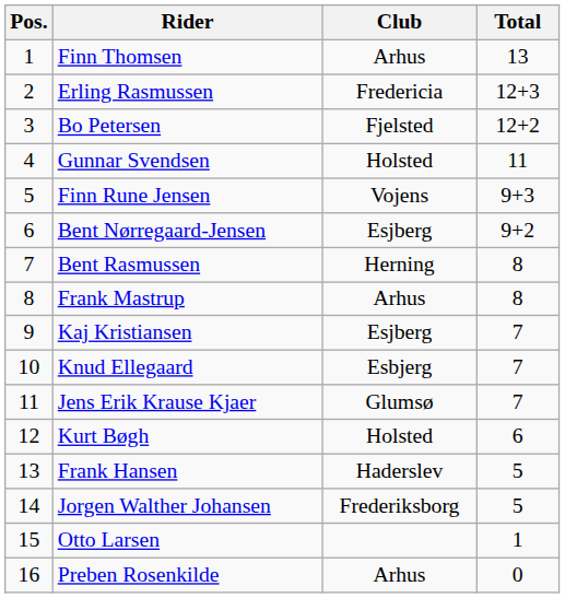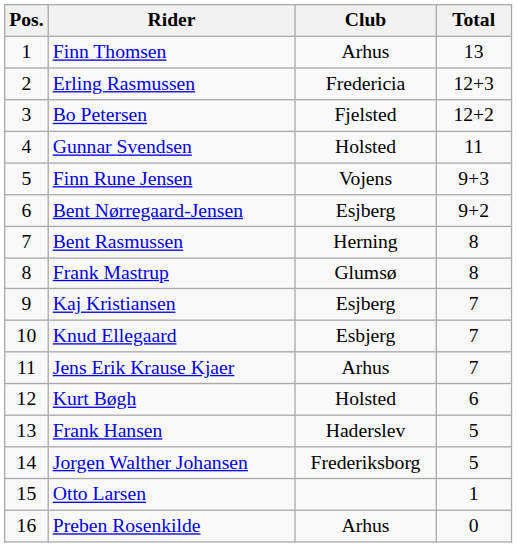 <table class=wikitable style="font-size:93%;">
 <tr>
 <th width=25px>Pos.</th>
 <th width=180px>Rider</th>
 <th width=100px>Club</th>
 <th width=50px>Total</th>
 </tr>
 <tr align=center>
 <td>1</td>
 <td align=left><a href='#'>Finn Thomsen</a></td>
 <td>Arhus</td>
 <td>13</td>
 </tr>
 <tr align=center>
 <td>2</td>
 <td align=left><a href='#'>Erling Rasmussen</a></td>
 <td>Fredericia</td>
 <td>12+3</td>
 </tr>
 <tr align=center>
 <td>3</td>
 <td align=left><a href='#'>Bo Petersen</a></td>
 <td>Fjelsted</td>
 <td>12+2</td>
 </tr>
 <tr align=center>
 <td>4</td>
 <td align=left><a href='#'>Gunnar Svendsen</a></td>
 <td>Holsted</td>
 <td>11</td>
 </tr>
 <tr align=center>
 <td>5</td>
 <td align=left><a href='#'>Finn Rune Jensen</a></td>
 <td>Vojens</td>
 <td>9+3</td>
 </tr>
 <tr align=center>
 <td>6</td>
 <td align=left><a href='#'>Bent Nørregaard-Jensen</a></td>
 <td>Esjberg</td>
 <td>9+2</td>
 </tr>
 <tr align=center>
 <td>7</td>
 <td align=left><a href='#'>Bent Rasmussen</a></td>
 <td>Herning</td>
 <td>8</td>
 </tr>
 <tr align=center>
 <td>8</td>
 <td align=left><a href='#'>Frank Mastrup</a></td>
-<td>Arhus</td>
+<td>Glumsø</td>
 <td>8</td>
 </tr>
 <tr align=center>
 <td>9</td>
 <td align=left><a href='#'>Kaj Kristiansen</a></td>
 <td>Esjberg</td>
 <td>7</td>
 </tr>
 <tr align=center>
 <td>10</td>
 <td align=left><a href='#'>Knud Ellegaard</a></td>
 <td>Esbjerg</td>
 <td>7</td>
 </tr>
 <tr align=center>
 <td>11</td>
 <td align=left><a href='#'>Jens Erik Krause Kjaer</a></td>
-<td>Glumsø</td>
+<td>Arhus</td>
 <td>7</td>
 </tr>
 <tr align=center>
 <td>12</td>
 <td align=left><a href='#'>Kurt Bøgh</a></td>
 <td>Holsted</td>
 <td>6</td>
 </tr>
 <tr align=center>
 <td>13</td>
 <td align=left><a href='#'>Frank Hansen</a></td>
 <td>Haderslev</td>
 <td>5</td>
 </tr>
 <tr align=center>
 <td>14</td>
 <td align=left><a href='#'>Jorgen Walther Johansen</a></td>
 <td>Frederiksborg</td>
 <td>5</td>
 </tr>
 <tr align=center>
 <td>15</td>
 <td align=left><a href='#'>Otto Larsen</a></td>
 <td></td>
 <td>1</td>
 </tr>
 <tr align=center>
 <td>16</td>
 <td align=left><a href='#'>Preben Rosenkilde</a></td>
 <td>Arhus</td>
 <td>0</td>
 </tr>
 </table>
